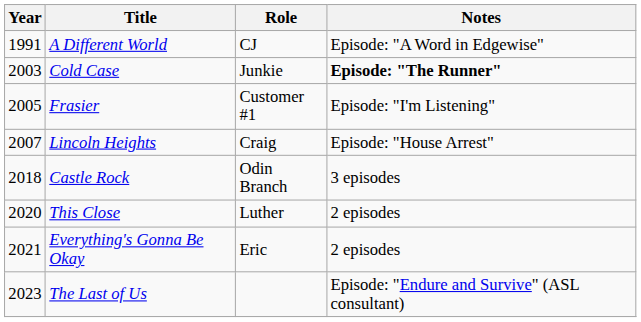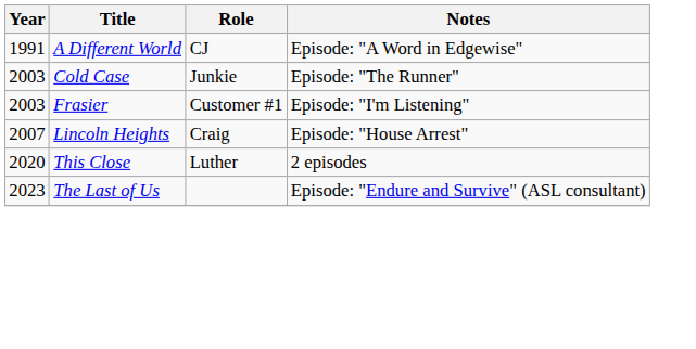 <table class="wikitable sortable">
 <tr>
 <th>Year</th>
 <th>Title</th>
 <th>Role</th>
 <th>Notes</th>
 </tr>
 <tr>
 <td>1991</td>
 <td><em><a href='#'>A Different World</a></em></td>
 <td>CJ</td>
 <td>Episode: "A Word in Edgewise"</td>
 </tr>
 <tr>
 <td>2003</td>
 <td><em><a href='#'>Cold Case</a></em></td>
 <td>Junkie</td>
-<td><strong>Episode: "The Runner"</strong></td>
+<td>Episode: "The Runner"</td>
 </tr>
 <tr>
-<td>2005</td>
+<td>2003</td>
 <td><em><a href='#'>Frasier</a></em></td>
 <td>Customer #1</td>
 <td>Episode: "I'm Listening"</td>
 </tr>
 <tr>
 <td>2007</td>
 <td><em><a href='#'>Lincoln Heights</a></em></td>
 <td>Craig</td>
 <td>Episode: "House Arrest"</td>
 </tr>
 <tr>
-<td>2018</td>
-<td><em><a href='#'>Castle Rock</a></em></td>
-<td>Odin Branch</td>
-<td>3 episodes</td>
-</tr>
-<tr>
 <td>2020</td>
 <td><em><a href='#'>This Close</a></em></td>
 <td>Luther</td>
-<td>2 episodes</td>
-</tr>
-<tr>
-<td>2021</td>
-<td><em><a href='#'>Everything's Gonna Be Okay</a></em></td>
-<td>Eric</td>
 <td>2 episodes</td>
 </tr>
 <tr>
 <td>2023</td>
 <td><em><a href='#'>The Last of Us</a></em></td>
 <td></td>
 <td>Episode: "<a href='#'>Endure and Survive</a>" (ASL consultant)</td>
 </tr>
 <tr>
 </tr>
 </table>
